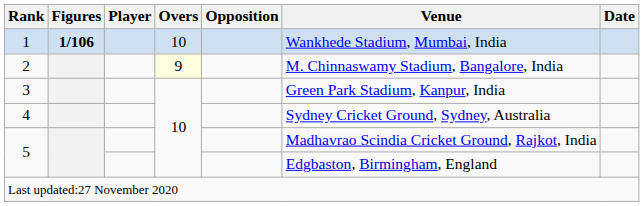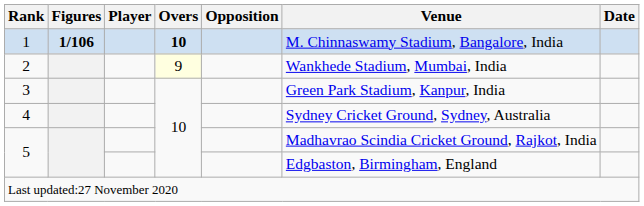 <table class="wikitable sortable">
 <tr>
 <th scope=col>Rank</th>
 <th scope=col>Figures</th>
 <th scope=col>Player</th>
 <th scope=col>Overs</th>
 <th scope=col>Opposition</th>
 <th scope=col>Venue</th>
 <th scope=col>Date</th>
 </tr>
 <tr bgcolor=#cee0f2>
 <td align=center>1</td>
 <th scope=row style="background:#cee0f2; text-align:center;">1/106</th>
 <td></td>
-<td align=center>10</td>
+<td align=center><strong>10</strong></td>
 <td></td>
-<td><a href='#'>Wankhede Stadium</a>, <a href='#'>Mumbai</a>, India</td>
+<td><a href='#'>M. Chinnaswamy Stadium</a>, <a href='#'>Bangalore</a>, India</td>
 <td></td>
 </tr>
 <tr>
 <td align=center>2</td>
 <th scope=row style=text-align:center;></th>
 <td></td>
 <td align=center style="background: lightyellow;">9</td>
 <td></td>
-<td><a href='#'>M. Chinnaswamy Stadium</a>, <a href='#'>Bangalore</a>, India</td>
+<td><a href='#'>Wankhede Stadium</a>, <a href='#'>Mumbai</a>, India</td>
 <td></td>
 </tr>
 <tr>
 <td align=center>3</td>
 <th scope=row style=text-align:center;></th>
 <td></td>
 <td align=center rowspan=4>10</td>
 <td></td>
 <td><a href='#'>Green Park Stadium</a>, <a href='#'>Kanpur</a>, India</td>
 <td></td>
 </tr>
 <tr>
 <td align=center>4</td>
 <th scope=row style=text-align:center;></th>
 <td></td>
 <td></td>
 <td><a href='#'>Sydney Cricket Ground</a>, <a href='#'>Sydney</a>, Australia</td>
 <td></td>
 </tr>
 <tr>
 <td align=center rowspan=2>5</td>
 <th scope=row style=text-align:center; rowspan=2></th>
 <td></td>
 <td></td>
 <td><a href='#'>Madhavrao Scindia Cricket Ground</a>, <a href='#'>Rajkot</a>, India</td>
 <td></td>
 </tr>
 <tr>
 <td></td>
 <td></td>
 <td><a href='#'>Edgbaston</a>, <a href='#'>Birmingham</a>, England</td>
 <td> </td>
 </tr>
 <tr class=sortbottom>
 <td colspan=7><small>Last updated:27 November 2020</small></td>
 </tr>
 </table>
